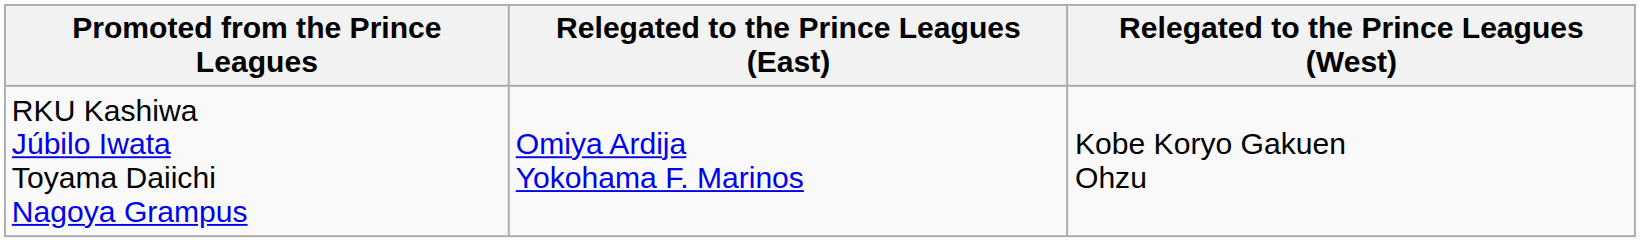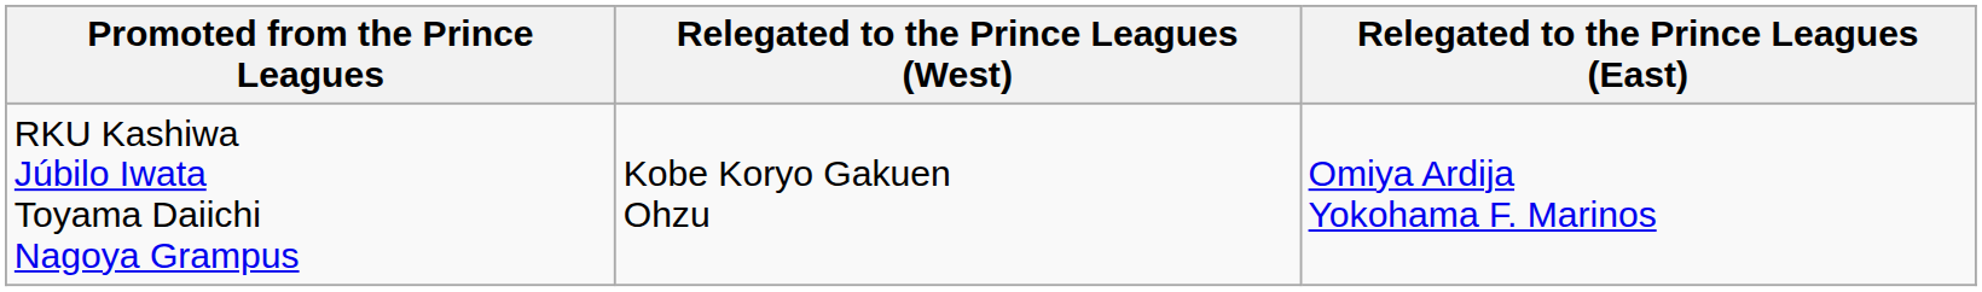 <table class="wikitable">
 <tr>
 <th>Promoted from the Prince Leagues</th>
+<th>Relegated to the Prince Leagues (West)</th>
 <th>Relegated to the Prince Leagues (East)</th>
-<th>Relegated to the Prince Leagues (West)</th>
 </tr>
 <tr>
 <td>RKU Kashiwa<br><a href='#'>Júbilo Iwata</a><br>Toyama Daiichi<br><a href='#'>Nagoya Grampus</a></td>
+<td>Kobe Koryo Gakuen<br>Ohzu</td>
 <td><a href='#'>Omiya Ardija</a><br><a href='#'>Yokohama F. Marinos</a></td>
-<td>Kobe Koryo Gakuen<br>Ohzu</td>
 </tr>
 </table>
